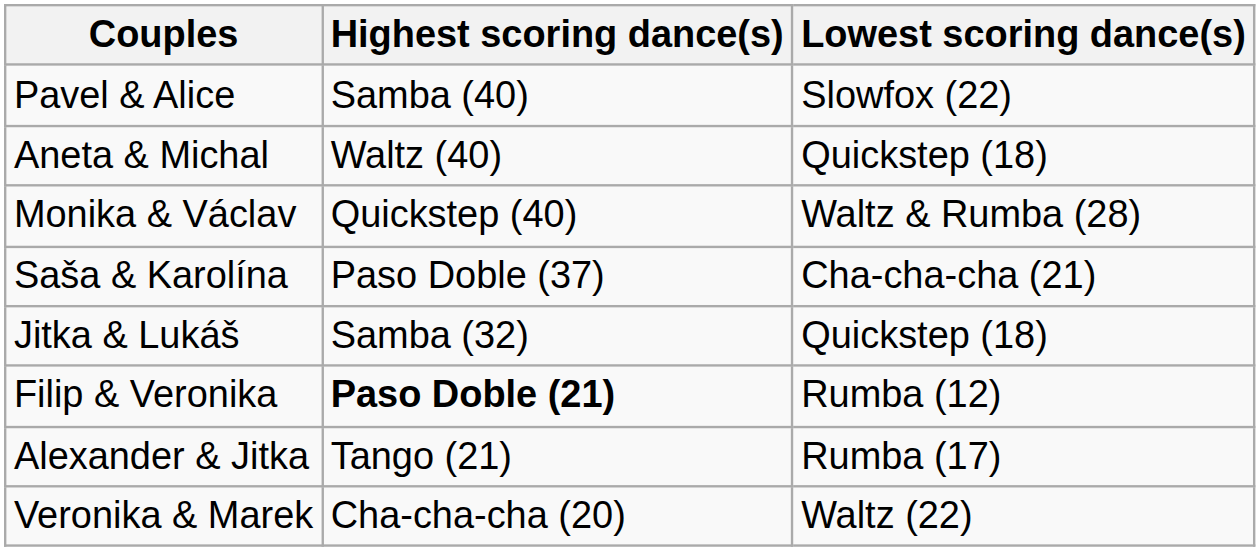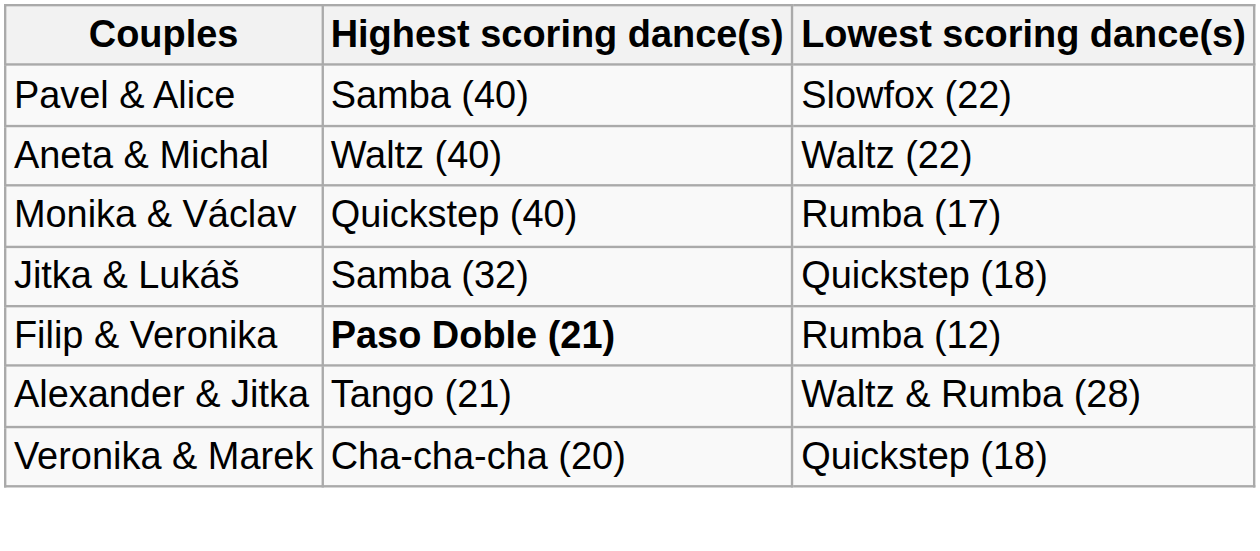 <table class="wikitable">
 <tr>
 <th>Couples</th>
 <th>Highest scoring dance(s)</th>
 <th>Lowest scoring dance(s)</th>
 </tr>
 <tr>
 <td>Pavel & Alice</td>
 <td>Samba (40)</td>
 <td>Slowfox (22)</td>
 </tr>
 <tr>
 <td>Aneta & Michal</td>
 <td>Waltz (40)</td>
-<td>Quickstep (18)</td>
+<td>Waltz (22)</td>
 </tr>
 <tr>
 <td>Monika & Václav</td>
 <td>Quickstep (40)</td>
-<td>Waltz & Rumba (28)</td>
-</tr>
-<tr>
-<td>Saša & Karolína</td>
-<td>Paso Doble (37)</td>
-<td>Cha-cha-cha (21)</td>
+<td>Rumba (17)</td>
 </tr>
 <tr>
 <td>Jitka & Lukáš</td>
 <td>Samba (32)</td>
 <td>Quickstep (18)</td>
 </tr>
 <tr>
 <td>Filip & Veronika</td>
 <td><strong>Paso Doble (21)</strong></td>
 <td>Rumba (12)</td>
 </tr>
 <tr>
 <td>Alexander & Jitka</td>
 <td>Tango (21)</td>
-<td>Rumba (17)</td>
+<td>Waltz & Rumba (28)</td>
 </tr>
 <tr>
 <td>Veronika & Marek</td>
 <td>Cha-cha-cha (20)</td>
-<td>Waltz (22)</td>
+<td>Quickstep (18)</td>
 </tr>
 </table>
